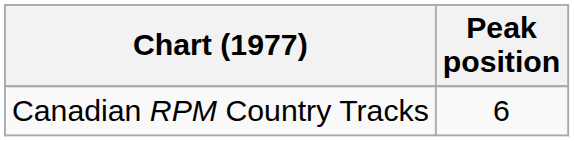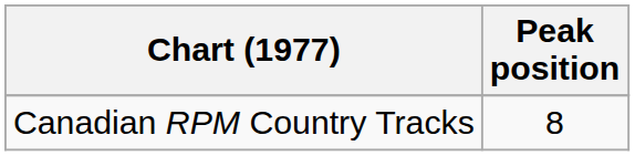 <table class="wikitable sortable">
 <tr>
 <th align="left">Chart (1977)</th>
 <th align="center">Peak<br>position</th>
 </tr>
 <tr>
 </tr>
 <tr>
 <td align="left">Canadian <em>RPM</em> Country Tracks</td>
-<td align="center">6</td>
+<td align="center">8</td>
 </tr>
 </table>
